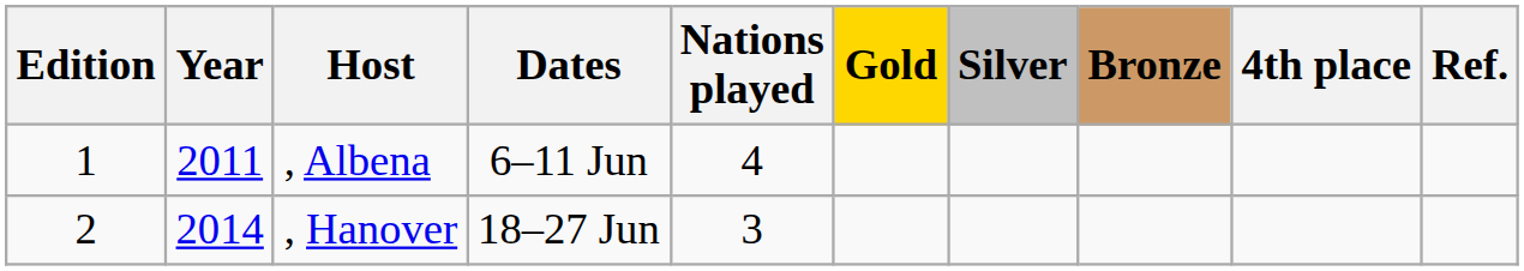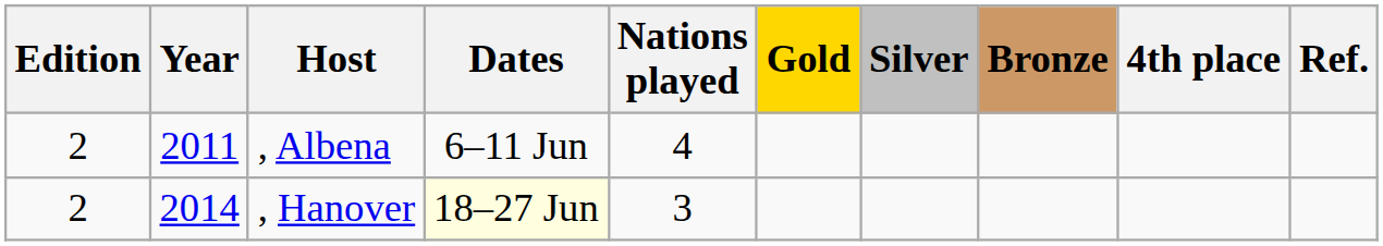 <table class=wikitable>
 <tr>
 <th>Edition</th>
 <th>Year</th>
 <th>Host</th>
 <th>Dates</th>
 <th>Nations<br>played</th>
 <td bgcolor="gold"><strong>Gold</strong></td>
 <td bgcolor="silver"><strong>Silver</strong></td>
 <td bgcolor="cc9966"><strong>Bronze</strong></td>
 <th>4th place</th>
 <th>Ref.</th>
 </tr>
 <tr align=center>
-<td>1</td>
+<td>2</td>
 <td><a href='#'>2011</a></td>
 <td align=left>, <a href='#'>Albena</a></td>
 <td>6–11 Jun</td>
 <td>4</td>
 <td></td>
 <td></td>
 <td></td>
 <td></td>
 <td></td>
 </tr>
 <tr align=center>
 <td>2</td>
 <td><a href='#'>2014</a></td>
 <td align=left>, <a href='#'>Hanover</a></td>
-<td>18–27 Jun</td>
+<td style="background: lightyellow;">18–27 Jun</td>
 <td>3</td>
 <td></td>
 <td></td>
 <td></td>
 <td></td>
 <td></td>
 </tr>
 </table>
